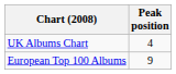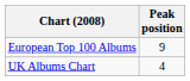 <table class="wikitable sortable" style="text-align:center;">
 <tr>
 <th scope="col">Chart (2008)</th>
 <th scope="col">Peak<br>position</th>
 </tr>
 <tr>
+<td style="text-align:left;"><a href='#'>European Top 100 Albums</a></td>
+<td>9</td>
+</tr>
+<tr>
 <td style="text-align:left;"><a href='#'>UK Albums Chart</a></td>
 <td>4</td>
 </tr>
-<tr>
-<td style="text-align:left;"><a href='#'>European Top 100 Albums</a></td>
-<td>9</td>
-</tr>
 </table>
